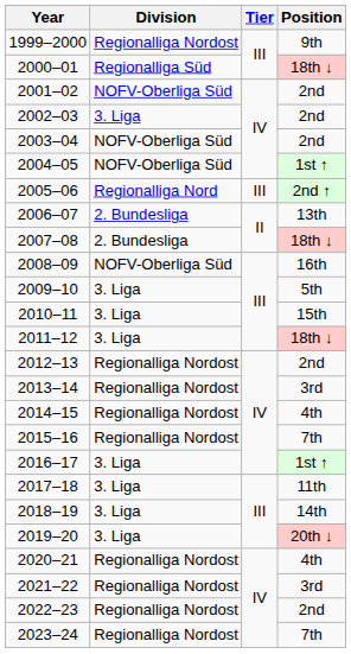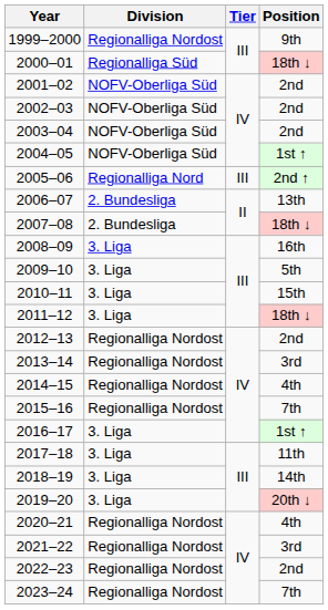 <table class="wikitable">
 <tr>
 <th>Year</th>
 <th>Division</th>
 <th><a href='#'>Tier</a></th>
 <th>Position</th>
 </tr>
 <tr style="text-align:center;">
 <td>1999–2000</td>
 <td style="text-align:left;"><a href='#'>Regionalliga Nordost</a></td>
 <td rowspan=2>III</td>
 <td>9th</td>
 </tr>
 <tr style="text-align:center;">
 <td>2000–01</td>
 <td style="text-align:left;"><a href='#'>Regionalliga Süd</a></td>
 <td style="background:#ffcccc">18th ↓</td>
 </tr>
 <tr style="text-align:center;">
 <td>2001–02</td>
 <td style="text-align:left;"><a href='#'>NOFV-Oberliga Süd</a></td>
 <td rowspan=4>IV</td>
 <td>2nd</td>
 </tr>
 <tr style="text-align:center;">
 <td>2002–03</td>
-<td style="text-align:left;"><a href='#'>3. Liga</a></td>
+<td style="text-align:left;">NOFV-Oberliga Süd</td>
 <td>2nd</td>
 </tr>
 <tr style="text-align:center;">
 <td>2003–04</td>
 <td style="text-align:left;">NOFV-Oberliga Süd</td>
 <td>2nd</td>
 </tr>
 <tr style="text-align:center;">
 <td>2004–05</td>
 <td style="text-align:left;">NOFV-Oberliga Süd</td>
 <td style="background:#ddffdd">1st ↑</td>
 </tr>
 <tr style="text-align:center;">
 <td>2005–06</td>
 <td style="text-align:left;"><a href='#'>Regionalliga Nord</a></td>
 <td>III</td>
 <td style="background:#ddffdd">2nd ↑</td>
 </tr>
 <tr style="text-align:center;">
 <td>2006–07</td>
 <td style="text-align:left;"><a href='#'>2. Bundesliga</a></td>
 <td rowspan=2>II</td>
 <td>13th</td>
 </tr>
 <tr style="text-align:center;">
 <td>2007–08</td>
 <td style="text-align:left;">2. Bundesliga</td>
 <td style="background:#ffcccc">18th ↓</td>
 </tr>
 <tr style="text-align:center;">
 <td>2008–09</td>
-<td style="text-align:left;">NOFV-Oberliga Süd</td>
+<td style="text-align:left;"><a href='#'>3. Liga</a></td>
 <td rowspan=4>III</td>
 <td>16th</td>
 </tr>
 <tr style="text-align:center;">
 <td>2009–10</td>
 <td style="text-align:left;">3. Liga</td>
 <td>5th</td>
 </tr>
 <tr style="text-align:center;">
 <td>2010–11</td>
 <td style="text-align:left;">3. Liga</td>
 <td>15th</td>
 </tr>
 <tr style="text-align:center;">
 <td>2011–12</td>
 <td style="text-align:left;">3. Liga</td>
 <td style="background:#ffcccc">18th ↓</td>
 </tr>
 <tr style="text-align:center;">
 <td>2012–13</td>
 <td style="text-align:left;">Regionalliga Nordost</td>
 <td rowspan=5>IV</td>
 <td>2nd</td>
 </tr>
 <tr style="text-align:center;">
 <td>2013–14</td>
 <td style="text-align:left;">Regionalliga Nordost</td>
 <td>3rd</td>
 </tr>
 <tr style="text-align:center;">
 <td>2014–15</td>
 <td style="text-align:left;">Regionalliga Nordost</td>
 <td>4th</td>
 </tr>
 <tr style="text-align:center;">
 <td>2015–16</td>
 <td style="text-align:left;">Regionalliga Nordost</td>
 <td>7th</td>
 </tr>
 <tr style="text-align:center;">
 <td>2016–17</td>
 <td style="text-align:left;">3. Liga</td>
 <td style="background:#ddffdd">1st ↑</td>
 </tr>
 <tr style="text-align:center;">
 <td>2017–18</td>
 <td style="text-align:left;">3. Liga</td>
 <td rowspan=3>III</td>
 <td>11th</td>
 </tr>
 <tr style="text-align:center;">
 <td>2018–19</td>
 <td style="text-align:left;">3. Liga</td>
 <td>14th</td>
 </tr>
 <tr style="text-align:center;">
 <td>2019–20</td>
 <td style="text-align:left;">3. Liga</td>
 <td style="background:#ffcccc">20th ↓</td>
 </tr>
 <tr style="text-align:center;">
 <td>2020–21</td>
 <td style="text-align:left;">Regionalliga Nordost</td>
 <td rowspan="4">IV</td>
 <td>4th</td>
 </tr>
 <tr style="text-align:center;">
 <td>2021–22</td>
 <td style="text-align:left;">Regionalliga Nordost</td>
 <td>3rd</td>
 </tr>
 <tr style="text-align:center;">
 <td>2022–23</td>
 <td>Regionalliga Nordost</td>
 <td>2nd</td>
 </tr>
 <tr style="text-align:center;">
 <td>2023–24</td>
 <td>Regionalliga Nordost</td>
 <td>7th</td>
 </tr>
 </table>
